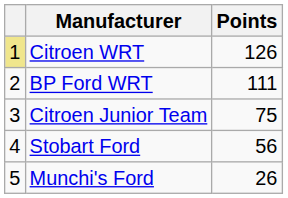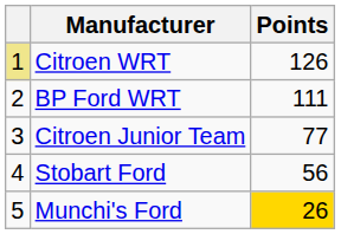 <table class="wikitable" style="font-size: 95%;">
 <tr>
 <th></th>
 <th>Manufacturer</th>
 <th>Points</th>
 </tr>
 <tr>
 <td style="background: khaki;">1</td>
 <td> <a href='#'>Citroen WRT</a></td>
 <td align="right">126</td>
 </tr>
 <tr>
 <td>2</td>
 <td> <a href='#'>BP Ford WRT</a></td>
 <td align="right">111</td>
 </tr>
 <tr>
 <td>3</td>
 <td> <a href='#'>Citroen Junior Team</a></td>
-<td align="right">75</td>
+<td align="right">77</td>
 </tr>
 <tr>
 <td>4</td>
 <td> <a href='#'>Stobart Ford</a></td>
 <td align="right">56</td>
 </tr>
 <tr>
 <td>5</td>
 <td> <a href='#'>Munchi's Ford</a></td>
-<td align="right">26</td>
+<td align="right" style="background: gold;">26</td>
 </tr>
 </table>
